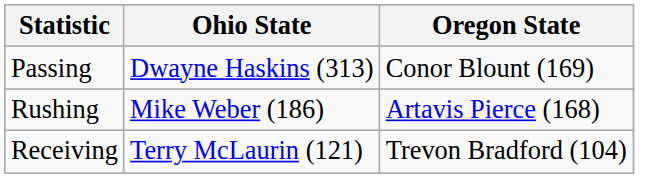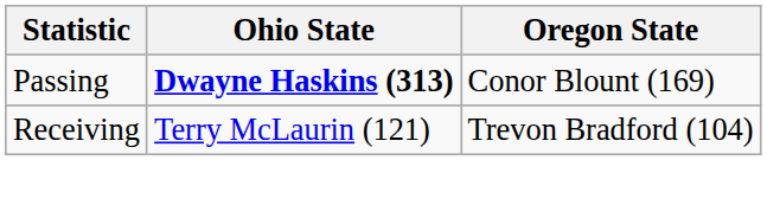 <table class="wikitable">
 <tr>
 <th>Statistic</th>
 <th>Ohio State</th>
 <th>Oregon State</th>
 </tr>
 <tr>
 <td>Passing</td>
-<td><a href='#'>Dwayne Haskins</a> (313)</td>
+<td><strong><a href='#'>Dwayne Haskins</a> (313)</strong></td>
 <td>Conor Blount (169)</td>
-</tr>
-<tr>
-<td>Rushing</td>
-<td><a href='#'>Mike Weber</a> (186)</td>
-<td><a href='#'>Artavis Pierce</a> (168)</td>
 </tr>
 <tr>
 <td>Receiving</td>
 <td><a href='#'>Terry McLaurin</a> (121)</td>
 <td>Trevon Bradford (104)</td>
 </tr>
 </table>
